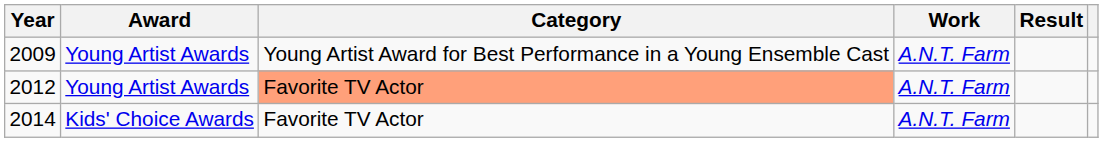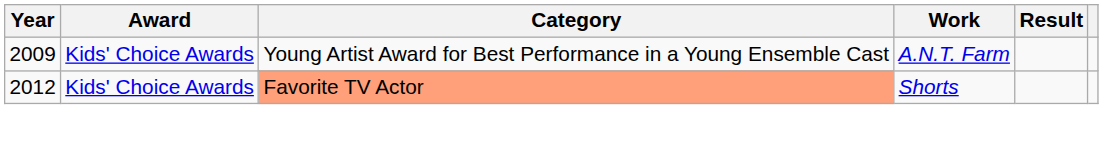 <table class="wikitable">
 <tr>
 <th>Year</th>
 <th>Award</th>
 <th>Category</th>
 <th>Work</th>
 <th>Result</th>
 <th {Abbr></th>
 </tr>
 <tr>
 <td>2009</td>
-<td><a href='#'>Young Artist Awards</a></td>
+<td><a href='#'>Kids' Choice Awards</a></td>
 <td>Young Artist Award for Best Performance in a Young Ensemble Cast</td>
 <td><em><a href='#'>A.N.T. Farm</a></em></td>
 <td></td>
 <td style="text-align:center;"></td>
 </tr>
 <tr>
 <td>2012</td>
-<td><a href='#'>Young Artist Awards</a></td>
+<td><a href='#'>Kids' Choice Awards</a></td>
 <td style="background: lightsalmon;">Favorite TV Actor</td>
-<td><em><a href='#'>A.N.T. Farm</a></em></td>
-<td></td>
-<td style="text-align:center;"></td>
-</tr>
-<tr>
-<td>2014</td>
-<td><a href='#'>Kids' Choice Awards</a></td>
-<td>Favorite TV Actor</td>
-<td><em><a href='#'>A.N.T. Farm</a></em></td>
+<td><em><a href='#'>Shorts</a></em></td>
 <td></td>
 <td style="text-align:center;"></td>
 </tr>
 </table>
